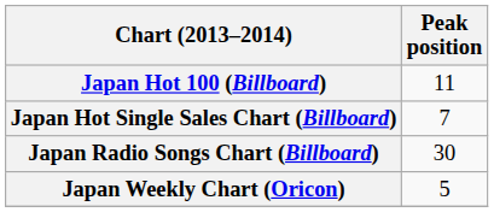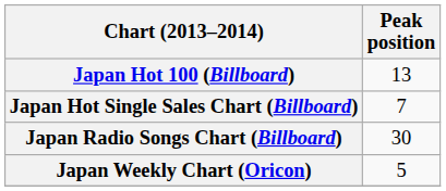 <table class="wikitable plainrowheaders">
 <tr>
 <th>Chart (2013–2014)</th>
 <th>Peak<br>position</th>
 </tr>
 <tr>
 <th scope="row"><a href='#'>Japan Hot 100</a> (<em><a href='#'>Billboard</a></em>)</th>
-<td style="text-align:center;">11</td>
+<td style="text-align:center;">13</td>
 </tr>
 <tr>
 <th scope="row">Japan Hot Single Sales Chart (<em><a href='#'>Billboard</a></em>)</th>
 <td style="text-align:center;">7</td>
 </tr>
 <tr>
 <th scope="row">Japan Radio Songs Chart (<em><a href='#'>Billboard</a></em>)</th>
 <td style="text-align:center;">30</td>
 </tr>
 <tr>
 <th scope="row">Japan Weekly Chart (<a href='#'>Oricon</a>)</th>
 <td style="text-align:center;">5</td>
 </tr>
 <tr>
 </tr>
 </table>
